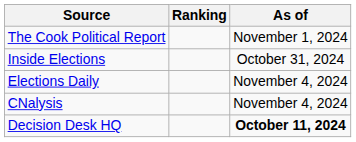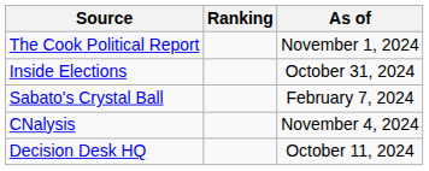 <table class="wikitable" style="text-align:center">
 <tr>
 <th>Source</th>
 <th>Ranking</th>
 <th>As of</th>
 </tr>
 <tr>
 <td style="text-align:left"><a href='#'>The Cook Political Report</a></td>
 <td></td>
 <td>November 1, 2024</td>
 </tr>
 <tr>
 <td style="text-align:left"><a href='#'>Inside Elections</a></td>
 <td></td>
 <td>October 31, 2024</td>
 </tr>
 <tr>
-<td style="text-align:left"><a href='#'>Elections Daily</a></td>
+<td style="text-align:left"><a href='#'>Sabato's Crystal Ball</a></td>
 <td></td>
-<td>November 4, 2024</td>
+<td>February 7, 2024</td>
 </tr>
 <tr>
 <td align=left><a href='#'>CNalysis</a></td>
 <td></td>
 <td>November 4, 2024</td>
 </tr>
 <tr>
 <td align=left><a href='#'>Decision Desk HQ</a></td>
 <td></td>
-<td><strong>October 11, 2024</strong></td>
+<td>October 11, 2024</td>
 </tr>
 </table>
